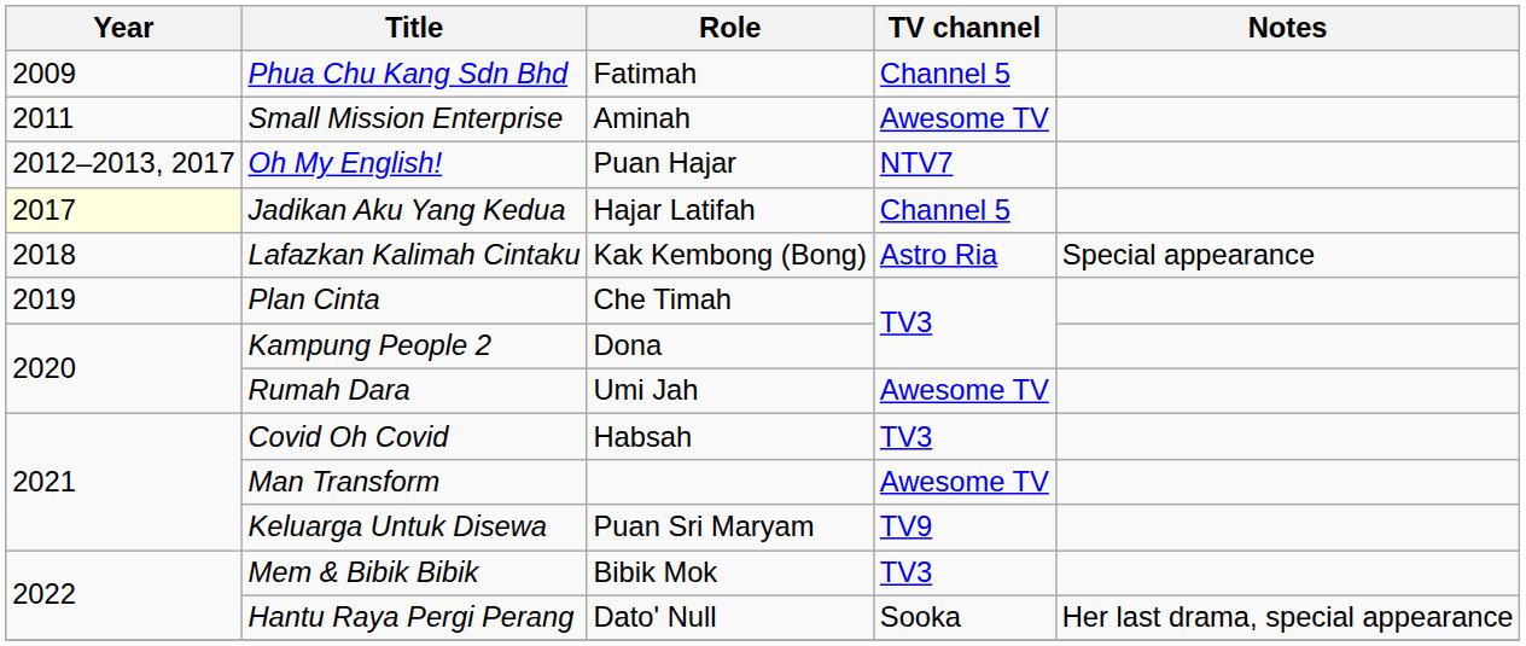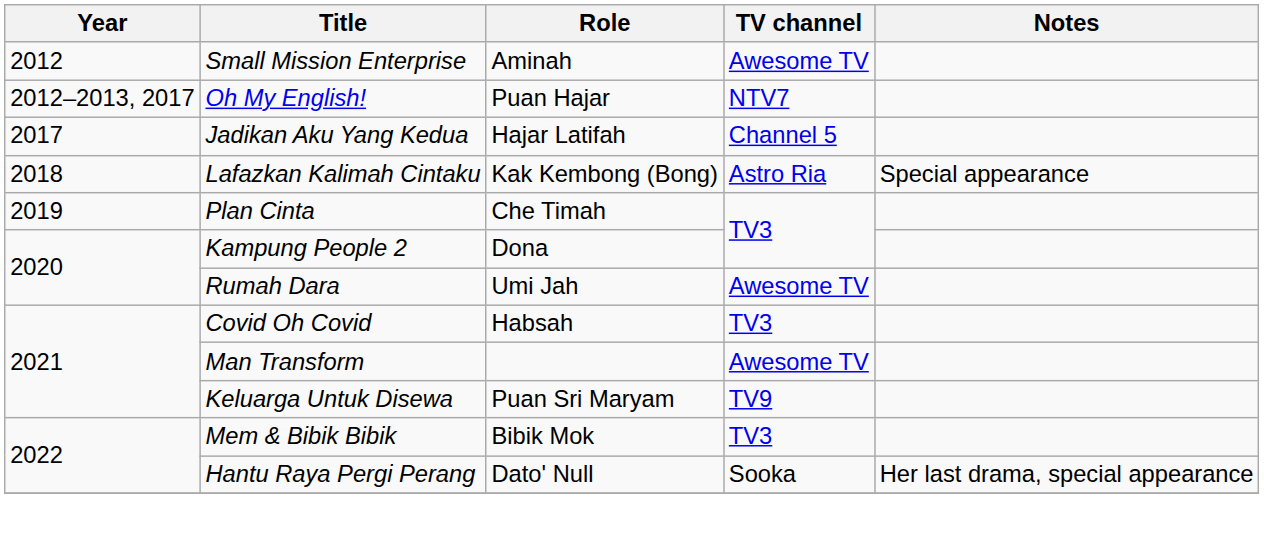 <table class="wikitable">
 <tr>
 <th>Year</th>
 <th>Title</th>
 <th>Role</th>
 <th>TV channel</th>
 <th>Notes</th>
 </tr>
 <tr>
-<td>2009</td>
-<td><em><a href='#'>Phua Chu Kang Sdn Bhd</a></em></td>
-<td>Fatimah</td>
-<td><a href='#'>Channel 5</a></td>
-<td></td>
-</tr>
-<tr>
-<td>2011</td>
+<td>2012</td>
 <td><em>Small Mission Enterprise</em></td>
 <td>Aminah</td>
 <td><a href='#'>Awesome TV</a></td>
 <td></td>
 </tr>
 <tr>
 <td>2012–2013, 2017</td>
 <td><em><a href='#'>Oh My English!</a></em></td>
 <td>Puan Hajar</td>
 <td><a href='#'>NTV7</a></td>
 <td></td>
 </tr>
 <tr>
-<td style="background: lightyellow;">2017</td>
+<td>2017</td>
 <td><em>Jadikan Aku Yang Kedua</em></td>
 <td>Hajar Latifah</td>
 <td><a href='#'>Channel 5</a></td>
 <td></td>
 </tr>
 <tr>
 <td>2018</td>
 <td><em>Lafazkan Kalimah Cintaku</em></td>
 <td>Kak Kembong (Bong)</td>
 <td><a href='#'>Astro Ria</a></td>
 <td>Special appearance</td>
 </tr>
 <tr>
 <td>2019</td>
 <td><em>Plan Cinta</em></td>
 <td>Che Timah</td>
 <td rowspan="2"><a href='#'>TV3</a></td>
 <td></td>
 </tr>
 <tr>
 <td rowspan="2">2020</td>
 <td><em>Kampung People 2</em></td>
 <td>Dona</td>
 <td></td>
 </tr>
 <tr>
 <td><em>Rumah Dara</em></td>
 <td>Umi Jah</td>
 <td><a href='#'>Awesome TV</a></td>
 <td></td>
 </tr>
 <tr>
 <td rowspan="3">2021</td>
 <td><em>Covid Oh Covid</em></td>
 <td>Habsah</td>
 <td><a href='#'>TV3</a></td>
 <td></td>
 </tr>
 <tr>
 <td><em>Man Transform</em></td>
 <td></td>
 <td><a href='#'>Awesome TV</a></td>
 <td></td>
 </tr>
 <tr>
 <td><em>Keluarga Untuk Disewa</em></td>
 <td>Puan Sri Maryam</td>
 <td><a href='#'>TV9</a></td>
 <td></td>
 </tr>
 <tr>
 <td rowspan="2">2022</td>
 <td><em>Mem & Bibik Bibik</em></td>
 <td>Bibik Mok</td>
 <td><a href='#'>TV3</a></td>
 <td></td>
 </tr>
 <tr>
 <td><em>Hantu Raya Pergi Perang</em></td>
 <td>Dato' Null</td>
 <td>Sooka</td>
 <td>Her last drama, special appearance</td>
 </tr>
 <tr>
 </tr>
 </table>
